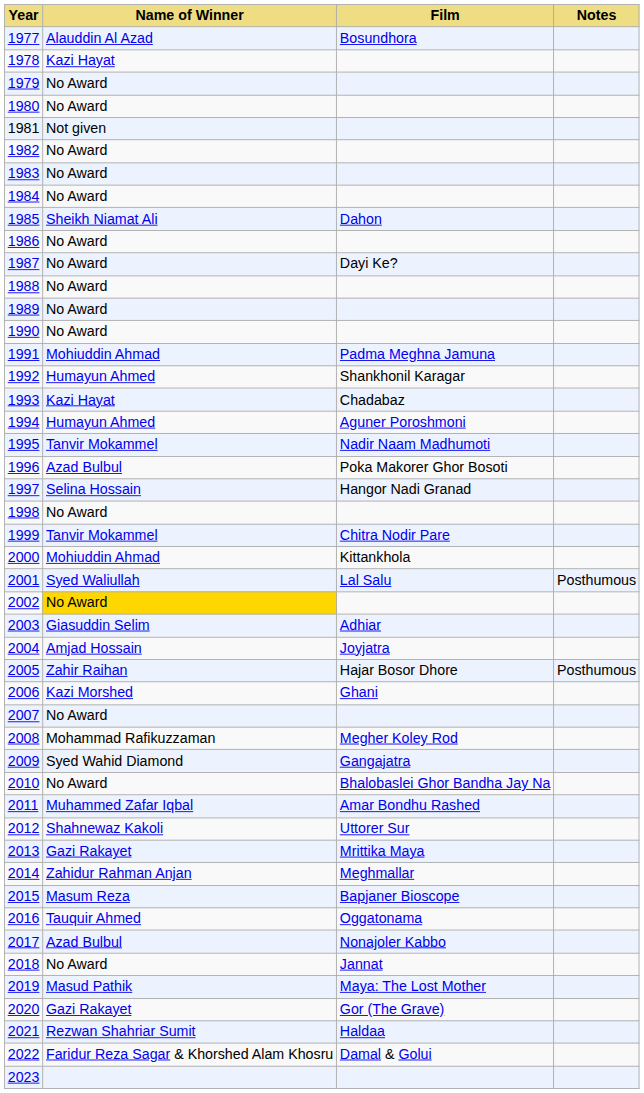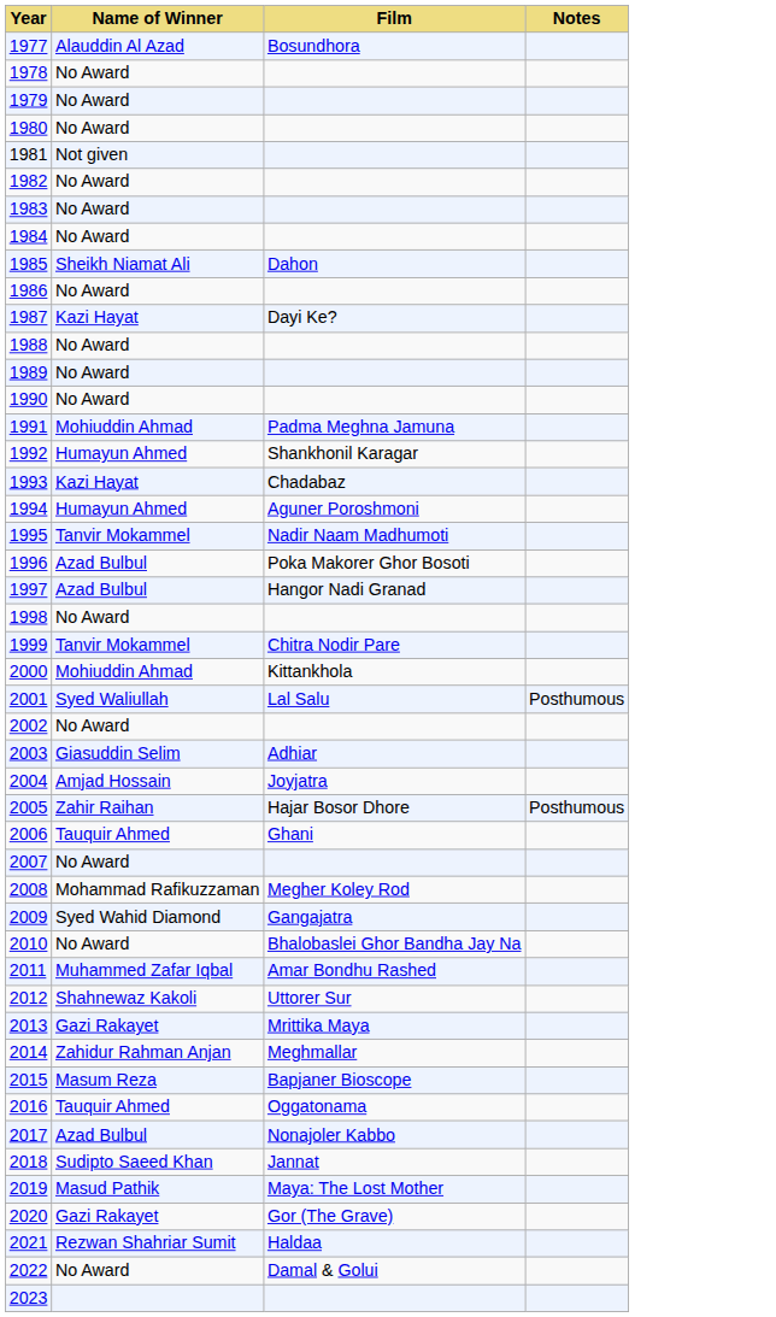 <table class="wikitable">
 <tr>
 <th style="background:#EEDD82;">Year</th>
 <th style="background:#EEDD82;">Name of Winner</th>
 <th style="background:#EEDD82;">Film</th>
 <th style="background:#EEDD82;">Notes</th>
 </tr>
 <tr bgcolor=#edf3fe>
 <td><a href='#'>1977</a></td>
 <td><a href='#'>Alauddin Al Azad</a></td>
 <td><a href='#'>Bosundhora</a></td>
 <td></td>
 </tr>
 <tr>
 <td><a href='#'>1978</a></td>
-<td><a href='#'>Kazi Hayat</a></td>
+<td>No Award</td>
 <td></td>
 <td></td>
 </tr>
 <tr bgcolor=#edf3fe>
 <td><a href='#'>1979</a></td>
 <td>No Award</td>
 <td></td>
 <td></td>
 </tr>
 <tr>
 <td><a href='#'>1980</a></td>
 <td>No Award</td>
 <td></td>
 <td></td>
 </tr>
 <tr bgcolor=#edf3fe>
 <td>1981</td>
 <td>Not given</td>
 <td></td>
 <td></td>
 </tr>
 <tr>
 <td><a href='#'>1982</a></td>
 <td>No Award</td>
 <td></td>
 <td></td>
 </tr>
 <tr bgcolor=#edf3fe>
 <td><a href='#'>1983</a></td>
 <td>No Award</td>
 <td></td>
 <td></td>
 </tr>
 <tr>
 <td><a href='#'>1984</a></td>
 <td>No Award</td>
 <td></td>
 <td></td>
 </tr>
 <tr bgcolor=#edf3fe>
 <td><a href='#'>1985</a></td>
 <td><a href='#'>Sheikh Niamat Ali</a></td>
 <td><a href='#'>Dahon</a></td>
 <td></td>
 </tr>
 <tr>
 <td><a href='#'>1986</a></td>
 <td>No Award</td>
 <td></td>
 <td></td>
 </tr>
 <tr bgcolor=#edf3fe>
 <td><a href='#'>1987</a></td>
-<td>No Award</td>
+<td><a href='#'>Kazi Hayat</a></td>
 <td>Dayi Ke?</td>
 <td></td>
 </tr>
 <tr>
 <td><a href='#'>1988</a></td>
 <td>No Award</td>
 <td></td>
 <td></td>
 </tr>
 <tr bgcolor=#edf3fe>
 <td><a href='#'>1989</a></td>
 <td>No Award</td>
 <td></td>
 <td></td>
 </tr>
 <tr>
 <td><a href='#'>1990</a></td>
 <td>No Award</td>
 <td></td>
 <td></td>
 </tr>
 <tr bgcolor=#edf3fe>
 <td><a href='#'>1991</a></td>
 <td><a href='#'>Mohiuddin Ahmad</a></td>
 <td><a href='#'>Padma Meghna Jamuna</a></td>
 <td></td>
 </tr>
 <tr>
 <td><a href='#'>1992</a></td>
 <td><a href='#'>Humayun Ahmed</a></td>
 <td>Shankhonil Karagar</td>
 <td></td>
 </tr>
 <tr bgcolor=#edf3fe>
 <td><a href='#'>1993</a></td>
 <td><a href='#'>Kazi Hayat</a></td>
 <td>Chadabaz</td>
 <td></td>
 </tr>
 <tr>
 <td><a href='#'>1994</a></td>
 <td><a href='#'>Humayun Ahmed</a></td>
 <td><a href='#'>Aguner Poroshmoni</a></td>
 <td></td>
 </tr>
 <tr bgcolor=#edf3fe>
 <td><a href='#'>1995</a></td>
 <td><a href='#'>Tanvir Mokammel</a></td>
 <td><a href='#'>Nadir Naam Madhumoti</a></td>
 <td></td>
 </tr>
 <tr>
 <td><a href='#'>1996</a></td>
 <td><a href='#'>Azad Bulbul</a></td>
 <td>Poka Makorer Ghor Bosoti</td>
 <td></td>
 </tr>
 <tr bgcolor=#edf3fe>
 <td><a href='#'>1997</a></td>
-<td><a href='#'>Selina Hossain</a></td>
+<td><a href='#'>Azad Bulbul</a></td>
 <td>Hangor Nadi Granad</td>
 <td></td>
 </tr>
 <tr>
 <td><a href='#'>1998</a></td>
 <td>No Award</td>
 <td></td>
 <td></td>
 </tr>
 <tr bgcolor=#edf3fe>
 <td><a href='#'>1999</a></td>
 <td><a href='#'>Tanvir Mokammel</a></td>
 <td><a href='#'>Chitra Nodir Pare</a></td>
 <td></td>
 </tr>
 <tr>
 <td><a href='#'>2000</a></td>
 <td><a href='#'>Mohiuddin Ahmad</a></td>
 <td>Kittankhola</td>
 <td></td>
 </tr>
 <tr bgcolor=#edf3fe>
 <td><a href='#'>2001</a></td>
 <td><a href='#'>Syed Waliullah</a></td>
 <td><a href='#'>Lal Salu</a></td>
 <td>Posthumous</td>
 </tr>
 <tr>
 <td><a href='#'>2002</a></td>
-<td style="background: gold;">No Award</td>
+<td>No Award</td>
 <td></td>
 <td></td>
 </tr>
 <tr bgcolor=#edf3fe>
 <td><a href='#'>2003</a></td>
 <td><a href='#'>Giasuddin Selim</a></td>
 <td><a href='#'>Adhiar</a></td>
 <td></td>
 </tr>
 <tr>
 <td><a href='#'>2004</a></td>
 <td><a href='#'>Amjad Hossain</a></td>
 <td><a href='#'>Joyjatra</a></td>
 <td></td>
 </tr>
 <tr bgcolor=#edf3fe>
 <td><a href='#'>2005</a></td>
 <td><a href='#'>Zahir Raihan</a></td>
 <td>Hajar Bosor Dhore</td>
 <td>Posthumous</td>
 </tr>
 <tr>
 <td><a href='#'>2006</a></td>
-<td><a href='#'>Kazi Morshed</a></td>
+<td><a href='#'>Tauquir Ahmed</a></td>
 <td><a href='#'>Ghani</a></td>
 <td></td>
 </tr>
 <tr bgcolor=#edf3fe>
 <td><a href='#'>2007</a></td>
 <td>No Award</td>
 <td></td>
 <td></td>
 </tr>
 <tr>
 <td><a href='#'>2008</a></td>
 <td>Mohammad Rafikuzzaman</td>
 <td><a href='#'>Megher Koley Rod</a></td>
 <td></td>
 </tr>
 <tr bgcolor=#edf3fe>
 <td><a href='#'>2009</a></td>
 <td>Syed Wahid Diamond</td>
 <td><a href='#'>Gangajatra</a></td>
 <td></td>
 </tr>
 <tr>
 <td><a href='#'>2010</a></td>
 <td>No Award</td>
 <td><a href='#'>Bhalobaslei Ghor Bandha Jay Na</a></td>
 <td></td>
 </tr>
 <tr bgcolor=#edf3fe>
 <td><a href='#'>2011</a></td>
 <td><a href='#'>Muhammed Zafar Iqbal</a></td>
 <td><a href='#'>Amar Bondhu Rashed</a></td>
 <td></td>
 </tr>
 <tr>
 <td><a href='#'>2012</a></td>
 <td><a href='#'>Shahnewaz Kakoli</a></td>
 <td><a href='#'>Uttorer Sur</a></td>
 <td></td>
 </tr>
 <tr bgcolor=#edf3fe>
 <td><a href='#'>2013</a></td>
 <td><a href='#'>Gazi Rakayet</a></td>
 <td><a href='#'>Mrittika Maya</a></td>
 <td></td>
 </tr>
 <tr>
 <td><a href='#'>2014</a></td>
 <td><a href='#'>Zahidur Rahman Anjan</a></td>
 <td><a href='#'>Meghmallar</a></td>
 <td></td>
 </tr>
 <tr bgcolor=#edf3fe>
 <td><a href='#'>2015</a></td>
 <td><a href='#'>Masum Reza</a></td>
 <td><a href='#'>Bapjaner Bioscope</a></td>
 <td></td>
 </tr>
 <tr>
 <td><a href='#'>2016</a></td>
 <td><a href='#'>Tauquir Ahmed</a></td>
 <td><a href='#'>Oggatonama</a></td>
 <td><br></td>
 </tr>
 <tr bgcolor=#edf3fe>
 <td><a href='#'>2017</a></td>
 <td><a href='#'>Azad Bulbul</a></td>
 <td><a href='#'>Nonajoler Kabbo</a></td>
 <td></td>
 </tr>
 <tr>
 <td><a href='#'>2018</a></td>
-<td>No Award</td>
+<td><a href='#'>Sudipto Saeed Khan</a></td>
 <td><a href='#'>Jannat</a></td>
 <td></td>
 </tr>
 <tr bgcolor=#edf3fe>
 <td><a href='#'>2019</a></td>
 <td><a href='#'>Masud Pathik</a></td>
 <td><a href='#'>Maya: The Lost Mother</a></td>
 <td></td>
 </tr>
 <tr>
 <td><a href='#'>2020</a></td>
 <td><a href='#'>Gazi Rakayet</a></td>
 <td><a href='#'>Gor (The Grave)</a></td>
 <td></td>
 </tr>
 <tr bgcolor=#edf3fe>
 <td><a href='#'>2021</a></td>
 <td><a href='#'>Rezwan Shahriar Sumit</a></td>
 <td><a href='#'>Haldaa</a></td>
 <td></td>
 </tr>
 <tr>
 <td><a href='#'>2022</a></td>
-<td><a href='#'>Faridur Reza Sagar</a> & Khorshed Alam Khosru</td>
+<td>No Award</td>
 <td><a href='#'>Damal</a> & <a href='#'>Golui</a></td>
 <td></td>
 </tr>
 <tr bgcolor=#edf3fe>
 <td><a href='#'>2023</a></td>
 <td></td>
 <td></td>
 <td></td>
 </tr>
 </table>
